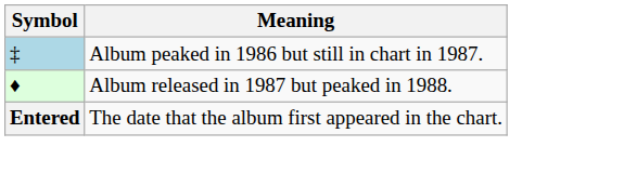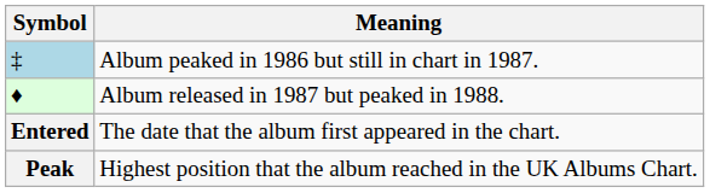 <table Class="wikitable">
 <tr>
 <th>Symbol</th>
 <th>Meaning</th>
 </tr>
 <tr>
 <td bgcolor=lightblue>‡</td>
 <td>Album peaked in 1986 but still in chart in 1987.</td>
 </tr>
 <tr>
 <td bgcolor=#DDFFDD>♦</td>
 <td>Album released in 1987 but peaked in 1988.</td>
 </tr>
 <tr>
 <th>Entered</th>
 <td>The date that the album first appeared in the chart.</td>
 </tr>
+<tr>
+<th>Peak</th>
+<td>Highest position that the album reached in the UK Albums Chart.</td>
+</tr>
 </table>
